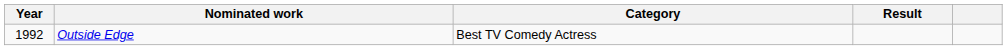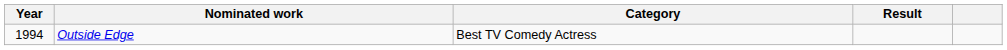 <table class="wikitable" style="width:100%;">
 <tr>
 <th width=5%>Year</th>
 <th style="width:40%;">Nominated work</th>
 <th style="width:40%;">Category</th>
 <th style="width:10%;">Result</th>
 <th width=5%></th>
 </tr>
 <tr>
-<td style="text-align:center;">1992</td>
+<td style="text-align:center;">1994</td>
 <td style="text-align:left;"><em><a href='#'>Outside Edge</a></em></td>
 <td>Best TV Comedy Actress</td>
 <td></td>
 <td style="text-align:center;"></td>
 </tr>
 </table>
